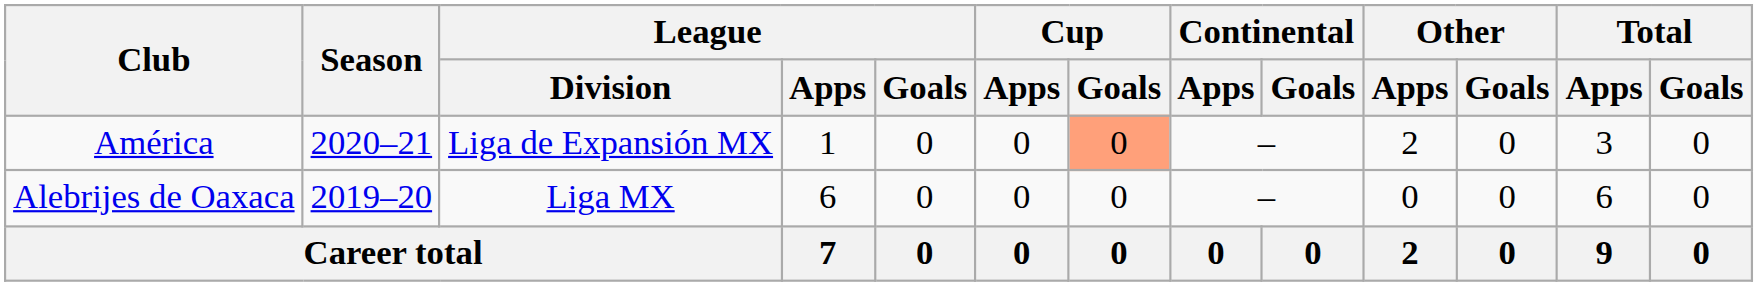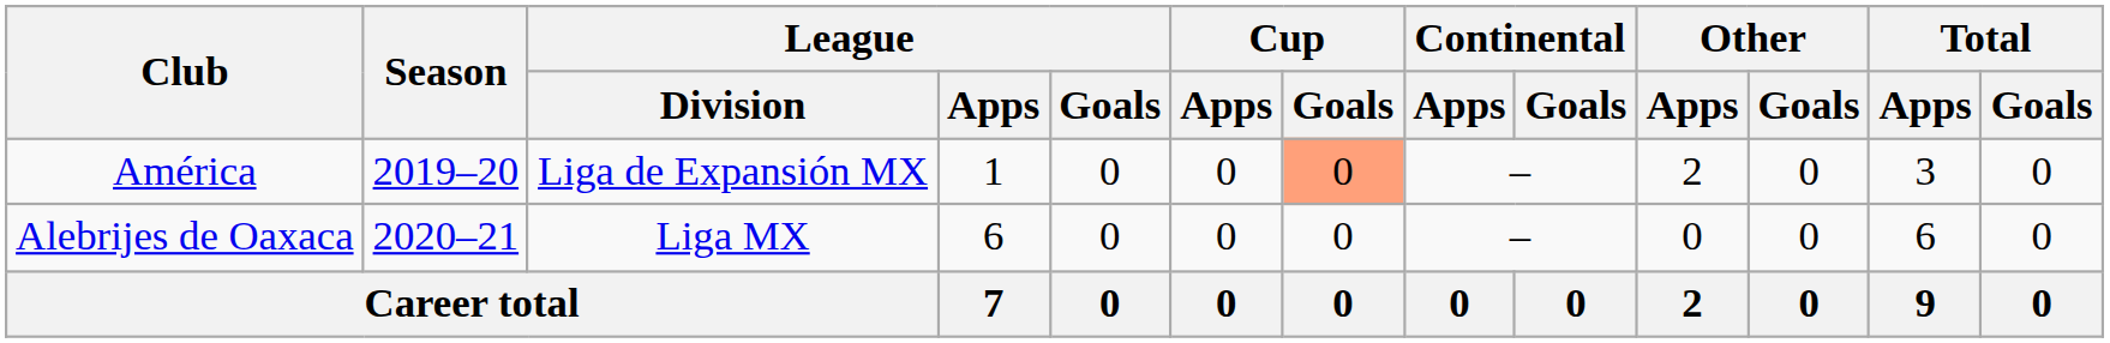 <table class="wikitable" style="text-align: center">
 <tr>
 <th rowspan="2">Club</th>
 <th rowspan="2">Season</th>
 <th colspan="3">League</th>
 <th colspan="2">Cup</th>
 <th colspan="2">Continental</th>
 <th colspan="2">Other</th>
 <th colspan="2">Total</th>
 </tr>
 <tr>
 <th>Division</th>
 <th>Apps</th>
 <th>Goals</th>
 <th>Apps</th>
 <th>Goals</th>
 <th>Apps</th>
 <th>Goals</th>
 <th>Apps</th>
 <th>Goals</th>
 <th>Apps</th>
 <th>Goals</th>
 </tr>
 <tr>
 <td><a href='#'>América</a></td>
-<td><a href='#'>2020–21</a></td>
+<td><a href='#'>2019–20</a></td>
 <td><a href='#'>Liga de Expansión MX</a></td>
 <td>1</td>
 <td>0</td>
 <td>0</td>
 <td style="background: lightsalmon;">0</td>
 <td colspan="2">–</td>
 <td>2</td>
 <td>0</td>
 <td>3</td>
 <td>0</td>
 </tr>
 <tr>
 <td><a href='#'>Alebrijes de Oaxaca</a></td>
-<td><a href='#'>2019–20</a></td>
+<td><a href='#'>2020–21</a></td>
 <td><a href='#'>Liga MX</a></td>
 <td>6</td>
 <td>0</td>
 <td>0</td>
 <td>0</td>
 <td colspan="2">–</td>
 <td>0</td>
 <td>0</td>
 <td>6</td>
 <td>0</td>
 </tr>
 <tr>
 <th colspan="3"><strong>Career total</strong></th>
 <th>7</th>
 <th>0</th>
 <th>0</th>
 <th>0</th>
 <th>0</th>
 <th>0</th>
 <th>2</th>
 <th>0</th>
 <th>9</th>
 <th>0</th>
 </tr>
 </table>
